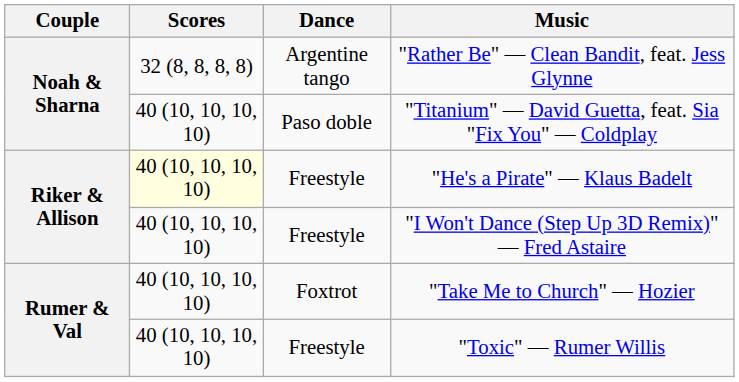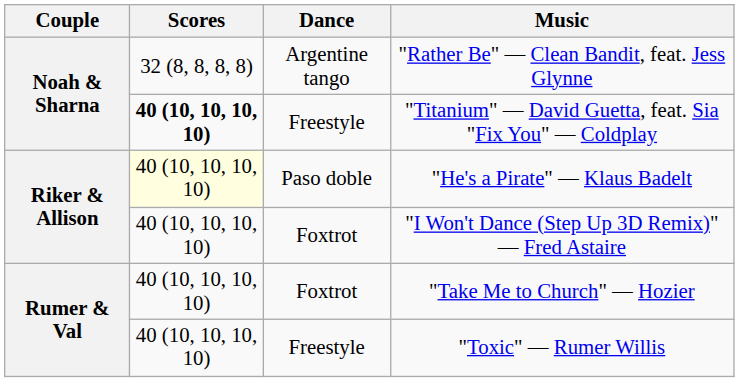 <table class="wikitable sortable" style="text-align:center; width:90%">
 <tr>
 <th scope="col">Couple</th>
 <th scope="col">Scores</th>
 <th scope="col" class="unsortable">Dance</th>
 <th scope="col" class="unsortable">Music</th>
 </tr>
 <tr>
 <th scope="row" rowspan=2>Noah & Sharna</th>
 <td>32 (8, 8, 8, 8)</td>
 <td>Argentine tango</td>
 <td>"<a href='#'>Rather Be</a>" — <a href='#'>Clean Bandit</a>, feat. <a href='#'>Jess Glynne</a></td>
 </tr>
 <tr>
-<td>40 (10, 10, 10, 10)</td>
-<td>Paso doble</td>
+<td><strong>40 (10, 10, 10, 10)</strong></td>
+<td>Freestyle</td>
 <td>"<a href='#'>Titanium</a>" — <a href='#'>David Guetta</a>, feat. <a href='#'>Sia</a><br>"<a href='#'>Fix You</a>" — <a href='#'>Coldplay</a></td>
 </tr>
 <tr>
 <th scope="row" rowspan=2>Riker & Allison</th>
 <td style="background: lightyellow;">40 (10, 10, 10, 10)</td>
-<td>Freestyle</td>
+<td>Paso doble</td>
 <td>"<a href='#'>He's a Pirate</a>" — <a href='#'>Klaus Badelt</a></td>
 </tr>
 <tr>
 <td>40 (10, 10, 10, 10)</td>
-<td>Freestyle</td>
+<td>Foxtrot</td>
 <td>"<a href='#'>I Won't Dance (Step Up 3D Remix)</a>" — <a href='#'>Fred Astaire</a></td>
 </tr>
 <tr>
 <th scope="row" rowspan=2>Rumer & Val</th>
 <td>40 (10, 10, 10, 10)</td>
 <td>Foxtrot</td>
 <td>"<a href='#'>Take Me to Church</a>" — <a href='#'>Hozier</a></td>
 </tr>
 <tr>
 <td>40 (10, 10, 10, 10)</td>
 <td>Freestyle</td>
 <td>"<a href='#'>Toxic</a>" — <a href='#'>Rumer Willis</a></td>
 </tr>
 </table>
